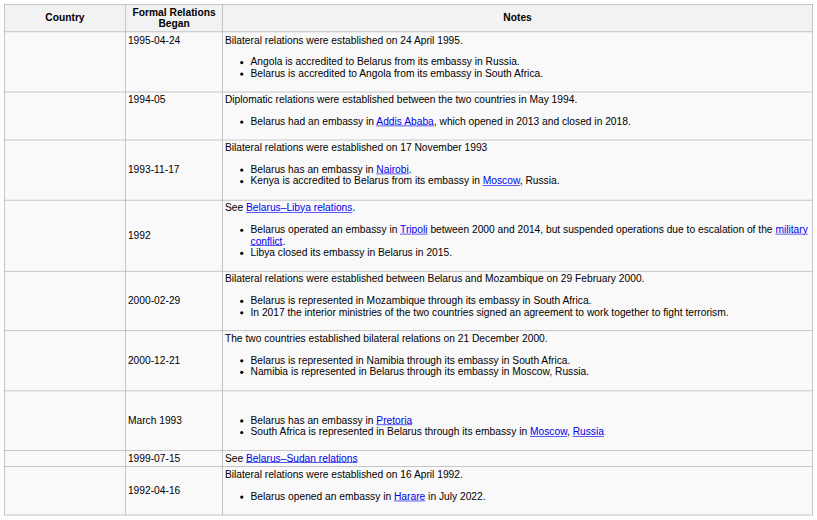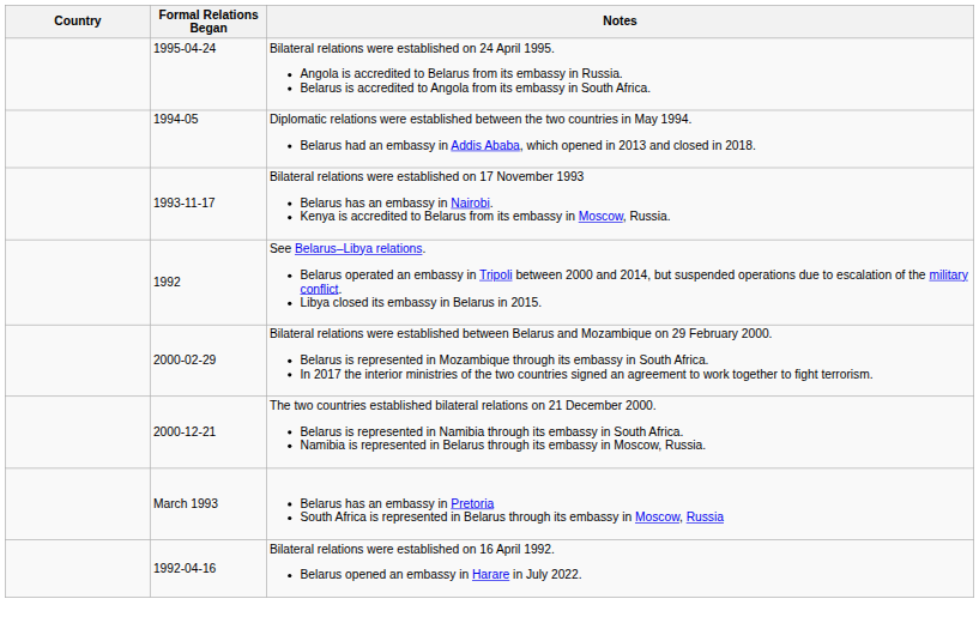 <table class="wikitable sortable" style="width:100%; margin:auto;">
 <tr>
 <th style="width:15%;">Country</th>
 <th style="width:12%;">Formal Relations Began</th>
 <th>Notes</th>
 </tr>
 <tr valign="top">
 <td></td>
 <td>1995-04-24</td>
 <td>Bilateral relations were established on 24 April 1995.<br><ul><li>Angola is accredited to Belarus from its embassy in Russia.</li><li>Belarus is accredited to Angola from its embassy in South Africa.</li></ul></td>
 </tr>
 <tr - valign="top">
 <td></td>
 <td>1994-05</td>
 <td>Diplomatic relations were established between the two countries in May 1994.<br><ul><li>Belarus had an embassy in <a href='#'>Addis Ababa</a>, which opened in 2013 and closed in 2018.</li></ul></td>
 </tr>
 <tr -valign="top">
 <td></td>
 <td>1993-11-17</td>
 <td>Bilateral relations were established on 17 November 1993<br><ul><li>Belarus has an embassy in <a href='#'>Nairobi</a>.</li><li>Kenya is accredited to Belarus from its embassy in <a href='#'>Moscow</a>, Russia.</li></ul></td>
 </tr>
 <tr -valign="top">
 <td></td>
 <td> 1992</td>
 <td>See <a href='#'>Belarus–Libya relations</a>.<br><ul><li>Belarus operated an embassy in <a href='#'>Tripoli</a> between 2000 and 2014, but suspended operations due to escalation of the <a href='#'>military conflict</a>.</li><li>Libya closed its embassy in Belarus in 2015.</li></ul></td>
 </tr>
 <tr -valign="top">
 <td></td>
 <td>2000-02-29</td>
 <td>Bilateral relations were established between Belarus and Mozambique on 29 February 2000.<br><ul><li>Belarus is represented in Mozambique through its embassy in South Africa.</li><li>In 2017 the interior ministries of the two countries signed an agreement to work together to fight terrorism.</li></ul></td>
 </tr>
 <tr -valign="top">
 <td></td>
 <td>2000-12-21</td>
 <td>The two countries established bilateral relations on 21 December 2000.<br><ul><li>Belarus is represented in Namibia through its embassy in South Africa.</li><li>Namibia is represented in Belarus through its embassy in Moscow, Russia.</li></ul></td>
 </tr>
 <tr -valign="top">
 <td></td>
 <td> March 1993</td>
 <td><br><ul><li>Belarus has an embassy in <a href='#'>Pretoria</a></li><li>South Africa is represented in Belarus through its embassy in <a href='#'>Moscow</a>, <a href='#'>Russia</a></li></ul></td>
 </tr>
-<tr - valign="top">
-<td></td>
-<td>1999-07-15</td>
-<td>See <a href='#'>Belarus–Sudan relations</a></td>
-</tr>
 <tr -valign="top">
 <td></td>
 <td>1992-04-16</td>
 <td>Bilateral relations were established on 16 April 1992.<br><ul><li>Belarus opened an embassy in <a href='#'>Harare</a> in July 2022.</li></ul></td>
 </tr>
 </table>
